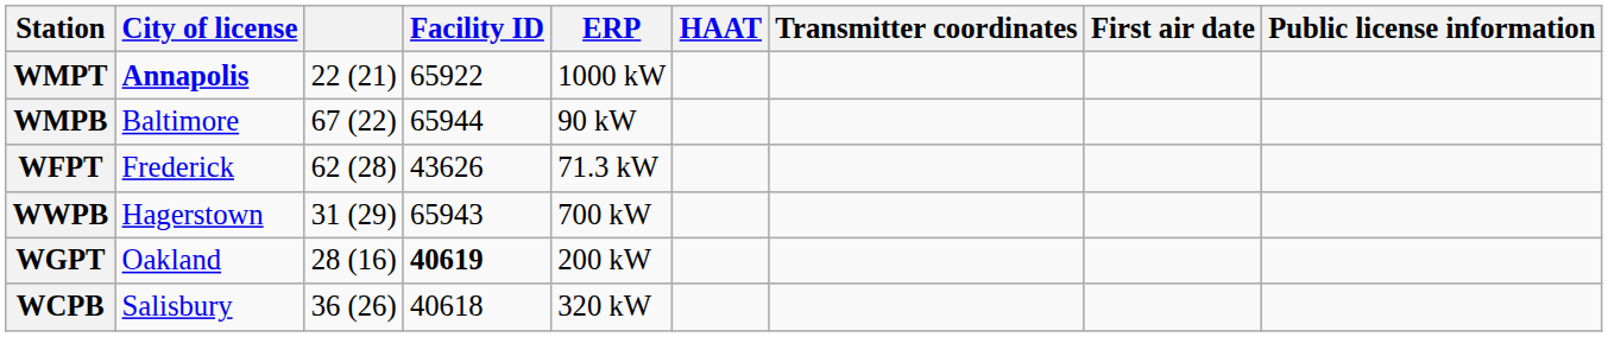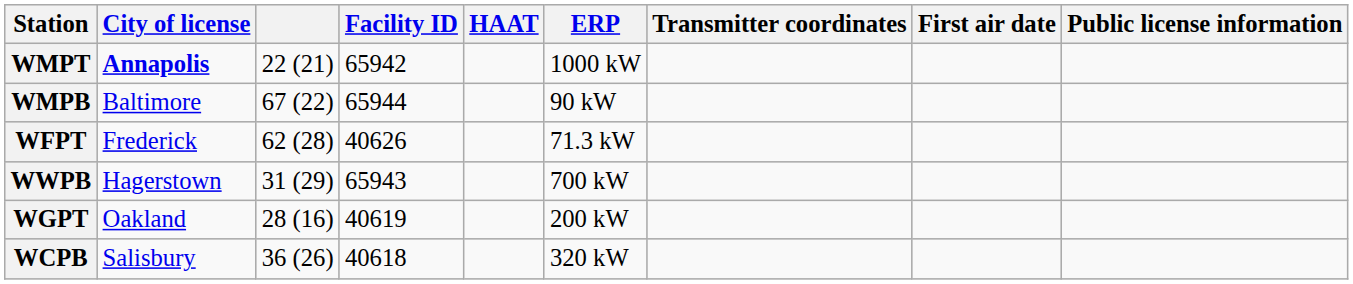 <table class="sortable wikitable">
 <tr>
 <th scope = "col">Station</th>
 <th scope = "col"><a href='#'>City of license</a></th>
 <th scope = "col"></th>
 <th scope = "col"><a href='#'>Facility ID</a></th>
+<th scope = "col"><a href='#'>HAAT</a></th>
 <th scope = "col"><a href='#'>ERP</a></th>
-<th scope = "col"><a href='#'>HAAT</a></th>
 <th scope = "col">Transmitter coordinates</th>
 <th scope = "col">First air date</th>
 <th scope = "col">Public license information</th>
 </tr>
 <tr>
 <th scope = "row">WMPT</th>
 <td><strong><a href='#'>Annapolis</a></strong></td>
 <td>22 (21)</td>
-<td>65922</td>
+<td>65942</td>
+<td></td>
 <td>1000 kW</td>
-<td></td>
 <td></td>
 <td></td>
 <td></td>
 </tr>
 <tr>
 <th scope = "row">WMPB</th>
 <td><a href='#'>Baltimore</a></td>
 <td>67 (22)</td>
 <td>65944</td>
+<td></td>
 <td>90 kW</td>
-<td></td>
 <td></td>
 <td></td>
 <td></td>
 </tr>
 <tr>
 <th scope = "row">WFPT</th>
 <td><a href='#'>Frederick</a></td>
 <td>62 (28)</td>
-<td>43626</td>
+<td>40626</td>
+<td></td>
 <td>71.3 kW</td>
-<td></td>
 <td></td>
 <td></td>
 <td></td>
 </tr>
 <tr>
 <th scope = "row">WWPB</th>
 <td><a href='#'>Hagerstown</a></td>
 <td>31 (29)</td>
 <td>65943</td>
+<td></td>
 <td>700 kW</td>
-<td></td>
 <td></td>
 <td></td>
 <td></td>
 </tr>
 <tr>
 <th scope = "row">WGPT</th>
 <td><a href='#'>Oakland</a></td>
 <td>28 (16)</td>
-<td><strong>40619</strong></td>
+<td>40619</td>
+<td></td>
 <td>200 kW</td>
-<td></td>
 <td></td>
 <td></td>
 <td></td>
 </tr>
 <tr>
 <th scope = "row">WCPB</th>
 <td><a href='#'>Salisbury</a></td>
 <td>36 (26)</td>
 <td>40618</td>
+<td></td>
 <td>320 kW</td>
-<td></td>
 <td></td>
 <td></td>
 <td></td>
 </tr>
 </table>
